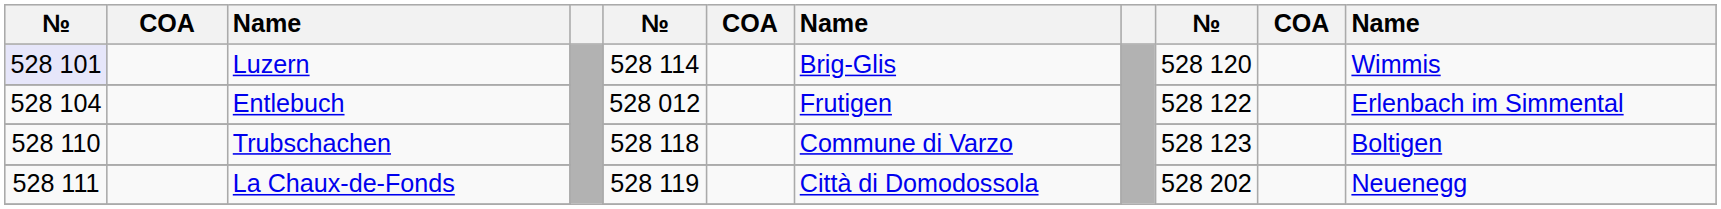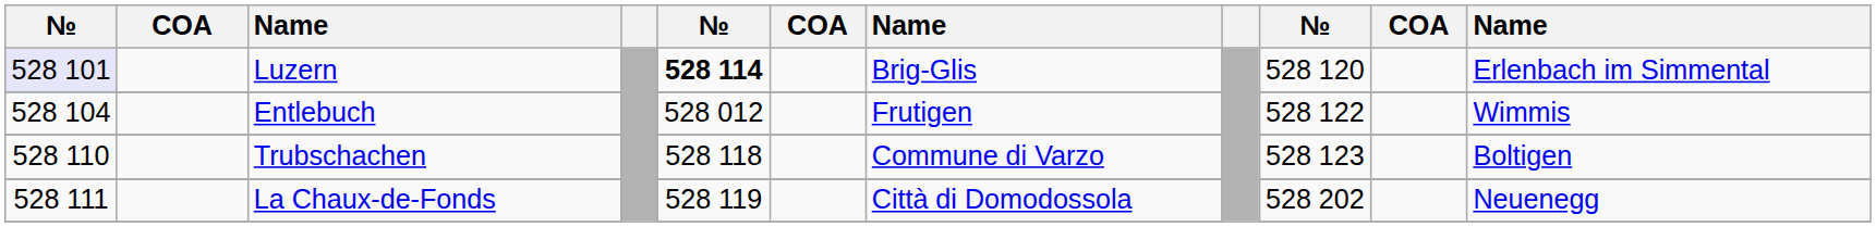 <table class="wikitable" style="text-align:center; width:55%;">
 <tr class="hintergrundfarbe6">
 <th>№</th>
 <th>COA</th>
 <th style="text-align:left">Name</th>
 <th> </th>
 <th>№</th>
 <th>COA</th>
 <th style="text-align:left">Name</th>
 <th> </th>
 <th>№</th>
 <th>COA</th>
 <th style="text-align:left">Name</th>
 </tr>
 <tr>
 <td width="5%" align="center" style="background: lavender;">528 101</td>
 <td width="7%"></td>
 <td align="left" width="20%"><a href='#'>Luzern</a></td>
 <td width="2%" rowspan="30" bgcolor="#B2B2B2"></td>
-<td width="5%" align="center">528 114</td>
+<td width="5%" align="center"><strong>528 114</strong></td>
 <td></td>
 <td align="left"><a href='#'>Brig-Glis</a></td>
 <td width="2%" rowspan="30" bgcolor="#B2B2B2"></td>
 <td width="5%" align="center">528 120</td>
 <td></td>
-<td align="left"><a href='#'>Wimmis</a></td>
+<td align="left"><a href='#'>Erlenbach&nbsp;im&nbsp;Simmental</a></td>
 </tr>
 <tr>
 </tr>
 <tr>
 <td align="center">528 104</td>
 <td></td>
 <td align="left"><a href='#'>Entlebuch</a></td>
 <td align="center">528 012</td>
 <td></td>
 <td align="left"><a href='#'>Frutigen</a></td>
 <td align="center">528 122</td>
 <td></td>
-<td align="left"><a href='#'>Erlenbach&nbsp;im&nbsp;Simmental</a></td>
+<td align="left"><a href='#'>Wimmis</a></td>
 </tr>
 <tr>
 </tr>
 <tr>
 <td align="center">528 110</td>
 <td></td>
 <td align="left"><a href='#'>Trubschachen</a></td>
 <td align="center">528 118</td>
 <td></td>
 <td align="left"><a href='#'>Commune di Varzo</a></td>
 <td align="center">528 123</td>
 <td></td>
 <td align="left"><a href='#'>Boltigen</a></td>
 </tr>
 <tr>
 </tr>
 <tr>
 <td align="center">528 111</td>
 <td></td>
 <td align="left"><a href='#'>La Chaux-de-Fonds</a></td>
 <td align="center">528 119</td>
 <td></td>
 <td align="left"><a href='#'>Città di Domodossola</a></td>
 <td align="center">528 202</td>
 <td></td>
 <td align="left"><a href='#'>Neuenegg</a></td>
 </tr>
 <tr>
 </tr>
 </table>
